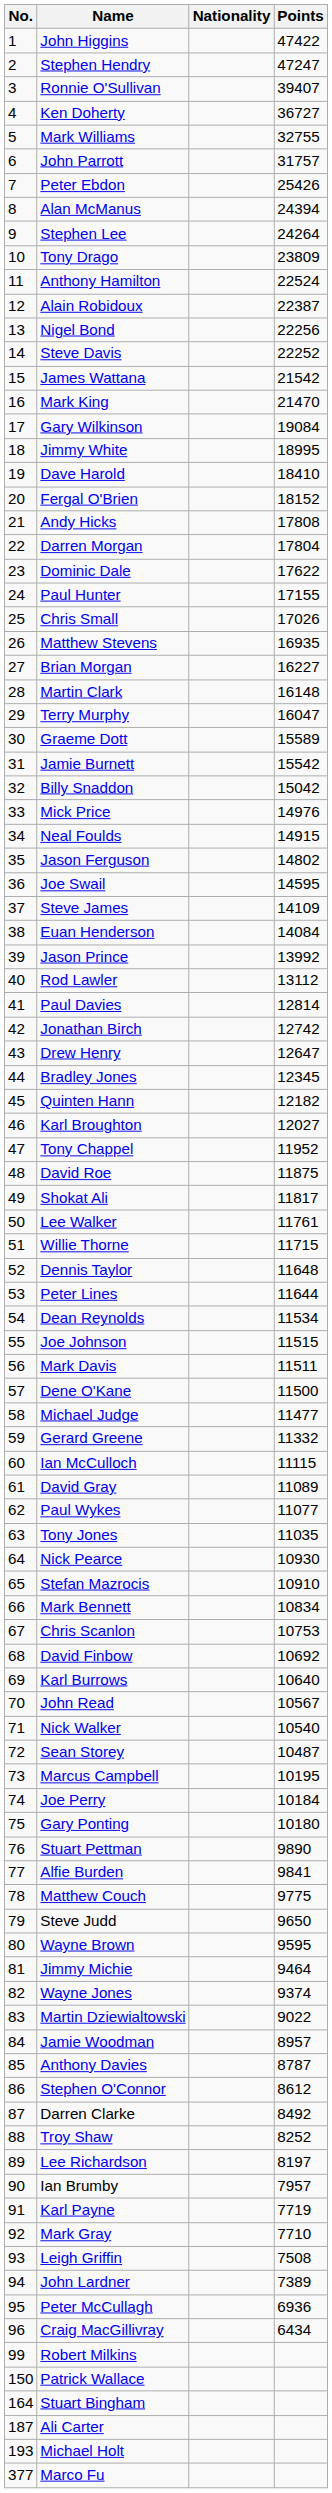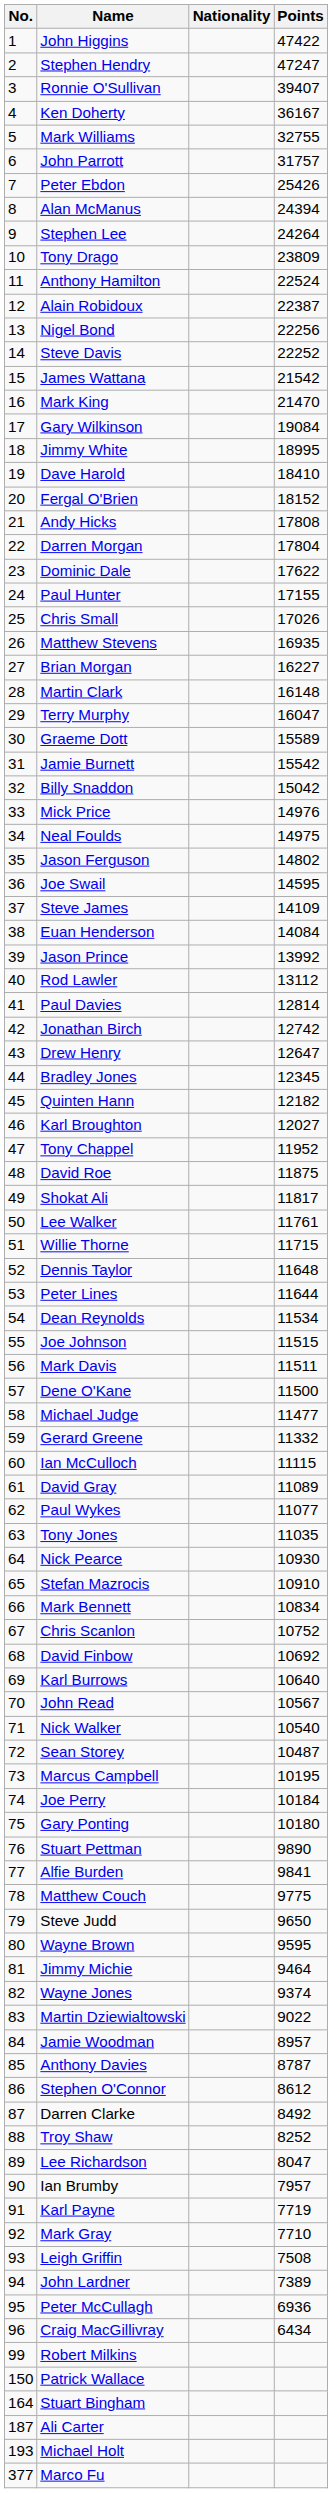 <table class="wikitable">
 <tr>
 <th>No.</th>
 <th align="left">Name</th>
 <th align="left">Nationality</th>
 <th align="left">Points</th>
 </tr>
 <tr>
 <td>1</td>
 <td><a href='#'>John Higgins</a></td>
 <td></td>
 <td>47422</td>
 </tr>
 <tr>
 <td>2</td>
 <td><a href='#'>Stephen Hendry</a></td>
 <td></td>
 <td>47247</td>
 </tr>
 <tr>
 <td>3</td>
 <td><a href='#'>Ronnie O'Sullivan</a></td>
 <td></td>
 <td>39407</td>
 </tr>
 <tr>
 <td>4</td>
 <td><a href='#'>Ken Doherty</a></td>
 <td></td>
-<td>36727</td>
+<td>36167</td>
 </tr>
 <tr>
 <td>5</td>
 <td><a href='#'>Mark Williams</a></td>
 <td></td>
 <td>32755</td>
 </tr>
 <tr>
 <td>6</td>
 <td><a href='#'>John Parrott</a></td>
 <td></td>
 <td>31757</td>
 </tr>
 <tr>
 <td>7</td>
 <td><a href='#'>Peter Ebdon</a></td>
 <td></td>
 <td>25426</td>
 </tr>
 <tr>
 <td>8</td>
 <td><a href='#'>Alan McManus</a></td>
 <td></td>
 <td>24394</td>
 </tr>
 <tr>
 <td>9</td>
 <td><a href='#'>Stephen Lee</a></td>
 <td></td>
 <td>24264</td>
 </tr>
 <tr>
 <td>10</td>
 <td><a href='#'>Tony Drago</a></td>
 <td></td>
 <td>23809</td>
 </tr>
 <tr>
 <td>11</td>
 <td><a href='#'>Anthony Hamilton</a></td>
 <td></td>
 <td>22524</td>
 </tr>
 <tr>
 <td>12</td>
 <td><a href='#'>Alain Robidoux</a></td>
 <td></td>
 <td>22387</td>
 </tr>
 <tr>
 <td>13</td>
 <td><a href='#'>Nigel Bond</a></td>
 <td></td>
 <td>22256</td>
 </tr>
 <tr>
 <td>14</td>
 <td><a href='#'>Steve Davis</a></td>
 <td></td>
 <td>22252</td>
 </tr>
 <tr>
 <td>15</td>
 <td><a href='#'>James Wattana</a></td>
 <td></td>
 <td>21542</td>
 </tr>
 <tr>
 <td>16</td>
 <td><a href='#'>Mark King</a></td>
 <td></td>
 <td>21470</td>
 </tr>
 <tr>
 <td>17</td>
 <td><a href='#'>Gary Wilkinson</a></td>
 <td></td>
 <td>19084</td>
 </tr>
 <tr>
 <td>18</td>
 <td><a href='#'>Jimmy White</a></td>
 <td></td>
 <td>18995</td>
 </tr>
 <tr>
 <td>19</td>
 <td><a href='#'>Dave Harold</a></td>
 <td></td>
 <td>18410</td>
 </tr>
 <tr>
 <td>20</td>
 <td><a href='#'>Fergal O'Brien</a></td>
 <td></td>
 <td>18152</td>
 </tr>
 <tr>
 <td>21</td>
 <td><a href='#'>Andy Hicks</a></td>
 <td></td>
 <td>17808</td>
 </tr>
 <tr>
 <td>22</td>
 <td><a href='#'>Darren Morgan</a></td>
 <td></td>
 <td>17804</td>
 </tr>
 <tr>
 <td>23</td>
 <td><a href='#'>Dominic Dale</a></td>
 <td></td>
 <td>17622</td>
 </tr>
 <tr>
 <td>24</td>
 <td><a href='#'>Paul Hunter</a></td>
 <td></td>
 <td>17155</td>
 </tr>
 <tr>
 <td>25</td>
 <td><a href='#'>Chris Small</a></td>
 <td></td>
 <td>17026</td>
 </tr>
 <tr>
 <td>26</td>
 <td><a href='#'>Matthew Stevens</a></td>
 <td></td>
 <td>16935</td>
 </tr>
 <tr>
 <td>27</td>
 <td><a href='#'>Brian Morgan</a></td>
 <td></td>
 <td>16227</td>
 </tr>
 <tr>
 <td>28</td>
 <td><a href='#'>Martin Clark</a></td>
 <td></td>
 <td>16148</td>
 </tr>
 <tr>
 <td>29</td>
 <td><a href='#'>Terry Murphy</a></td>
 <td></td>
 <td>16047</td>
 </tr>
 <tr>
 <td>30</td>
 <td><a href='#'>Graeme Dott</a></td>
 <td></td>
 <td>15589</td>
 </tr>
 <tr>
 <td>31</td>
 <td><a href='#'>Jamie Burnett</a></td>
 <td></td>
 <td>15542</td>
 </tr>
 <tr>
 <td>32</td>
 <td><a href='#'>Billy Snaddon</a></td>
 <td></td>
 <td>15042</td>
 </tr>
 <tr>
 <td>33</td>
 <td><a href='#'>Mick Price</a></td>
 <td></td>
 <td>14976</td>
 </tr>
 <tr>
 <td>34</td>
 <td><a href='#'>Neal Foulds</a></td>
 <td></td>
-<td>14915</td>
+<td>14975</td>
 </tr>
 <tr>
 <td>35</td>
 <td><a href='#'>Jason Ferguson</a></td>
 <td></td>
 <td>14802</td>
 </tr>
 <tr>
 <td>36</td>
 <td><a href='#'>Joe Swail</a></td>
 <td></td>
 <td>14595</td>
 </tr>
 <tr>
 <td>37</td>
 <td><a href='#'>Steve James</a></td>
 <td></td>
 <td>14109</td>
 </tr>
 <tr>
 <td>38</td>
 <td><a href='#'>Euan Henderson</a></td>
 <td></td>
 <td>14084</td>
 </tr>
 <tr>
 <td>39</td>
 <td><a href='#'>Jason Prince</a></td>
 <td></td>
 <td>13992</td>
 </tr>
 <tr>
 <td>40</td>
 <td><a href='#'>Rod Lawler</a></td>
 <td></td>
 <td>13112</td>
 </tr>
 <tr>
 <td>41</td>
 <td><a href='#'>Paul Davies</a></td>
 <td></td>
 <td>12814</td>
 </tr>
 <tr>
 <td>42</td>
 <td><a href='#'>Jonathan Birch</a></td>
 <td></td>
 <td>12742</td>
 </tr>
 <tr>
 <td>43</td>
 <td><a href='#'>Drew Henry</a></td>
 <td></td>
 <td>12647</td>
 </tr>
 <tr>
 <td>44</td>
 <td><a href='#'>Bradley Jones</a></td>
 <td></td>
 <td>12345</td>
 </tr>
 <tr>
 <td>45</td>
 <td><a href='#'>Quinten Hann</a></td>
 <td></td>
 <td>12182</td>
 </tr>
 <tr>
 <td>46</td>
 <td><a href='#'>Karl Broughton</a></td>
 <td></td>
 <td>12027</td>
 </tr>
 <tr>
 <td>47</td>
 <td><a href='#'>Tony Chappel</a></td>
 <td></td>
 <td>11952</td>
 </tr>
 <tr>
 <td>48</td>
 <td><a href='#'>David Roe</a></td>
 <td></td>
 <td>11875</td>
 </tr>
 <tr>
 <td>49</td>
 <td><a href='#'>Shokat Ali</a></td>
 <td></td>
 <td>11817</td>
 </tr>
 <tr>
 <td>50</td>
 <td><a href='#'>Lee Walker</a></td>
 <td></td>
 <td>11761</td>
 </tr>
 <tr>
 <td>51</td>
 <td><a href='#'>Willie Thorne</a></td>
 <td></td>
 <td>11715</td>
 </tr>
 <tr>
 <td>52</td>
 <td><a href='#'>Dennis Taylor</a></td>
 <td></td>
 <td>11648</td>
 </tr>
 <tr>
 <td>53</td>
 <td><a href='#'>Peter Lines</a></td>
 <td></td>
 <td>11644</td>
 </tr>
 <tr>
 <td>54</td>
 <td><a href='#'>Dean Reynolds</a></td>
 <td></td>
 <td>11534</td>
 </tr>
 <tr>
 <td>55</td>
 <td><a href='#'>Joe Johnson</a></td>
 <td></td>
 <td>11515</td>
 </tr>
 <tr>
 <td>56</td>
 <td><a href='#'>Mark Davis</a></td>
 <td></td>
 <td>11511</td>
 </tr>
 <tr>
 <td>57</td>
 <td><a href='#'>Dene O'Kane</a></td>
 <td></td>
 <td>11500</td>
 </tr>
 <tr>
 <td>58</td>
 <td><a href='#'>Michael Judge</a></td>
 <td></td>
 <td>11477</td>
 </tr>
 <tr>
 <td>59</td>
 <td><a href='#'>Gerard Greene</a></td>
 <td></td>
 <td>11332</td>
 </tr>
 <tr>
 <td>60</td>
 <td><a href='#'>Ian McCulloch</a></td>
 <td></td>
 <td>11115</td>
 </tr>
 <tr>
 <td>61</td>
 <td><a href='#'>David Gray</a></td>
 <td></td>
 <td>11089</td>
 </tr>
 <tr>
 <td>62</td>
 <td><a href='#'>Paul Wykes</a></td>
 <td></td>
 <td>11077</td>
 </tr>
 <tr>
 <td>63</td>
 <td><a href='#'>Tony Jones</a></td>
 <td></td>
 <td>11035</td>
 </tr>
 <tr>
 <td>64</td>
 <td><a href='#'>Nick Pearce</a></td>
 <td></td>
 <td>10930</td>
 </tr>
 <tr>
 <td>65</td>
 <td><a href='#'>Stefan Mazrocis</a></td>
 <td></td>
 <td>10910</td>
 </tr>
 <tr>
 <td>66</td>
 <td><a href='#'>Mark Bennett</a></td>
 <td></td>
 <td>10834</td>
 </tr>
 <tr>
 <td>67</td>
 <td><a href='#'>Chris Scanlon</a></td>
 <td></td>
-<td>10753</td>
+<td>10752</td>
 </tr>
 <tr>
 <td>68</td>
 <td><a href='#'>David Finbow</a></td>
 <td></td>
 <td>10692</td>
 </tr>
 <tr>
 <td>69</td>
 <td><a href='#'>Karl Burrows</a></td>
 <td></td>
 <td>10640</td>
 </tr>
 <tr>
 <td>70</td>
 <td><a href='#'>John Read</a></td>
 <td></td>
 <td>10567</td>
 </tr>
 <tr>
 <td>71</td>
 <td><a href='#'>Nick Walker</a></td>
 <td></td>
 <td>10540</td>
 </tr>
 <tr>
 <td>72</td>
 <td><a href='#'>Sean Storey</a></td>
 <td></td>
 <td>10487</td>
 </tr>
 <tr>
 <td>73</td>
 <td><a href='#'>Marcus Campbell</a></td>
 <td></td>
 <td>10195</td>
 </tr>
 <tr>
 <td>74</td>
 <td><a href='#'>Joe Perry</a></td>
 <td></td>
 <td>10184</td>
 </tr>
 <tr>
 <td>75</td>
 <td><a href='#'>Gary Ponting</a></td>
 <td></td>
 <td>10180</td>
 </tr>
 <tr>
 <td>76</td>
 <td><a href='#'>Stuart Pettman</a></td>
 <td></td>
 <td>9890</td>
 </tr>
 <tr>
 <td>77</td>
 <td><a href='#'>Alfie Burden</a></td>
 <td></td>
 <td>9841</td>
 </tr>
 <tr>
 <td>78</td>
 <td><a href='#'>Matthew Couch</a></td>
 <td></td>
 <td>9775</td>
 </tr>
 <tr>
 <td>79</td>
 <td>Steve Judd</td>
 <td></td>
 <td>9650</td>
 </tr>
 <tr>
 <td>80</td>
 <td><a href='#'>Wayne Brown</a></td>
 <td></td>
 <td>9595</td>
 </tr>
 <tr>
 <td>81</td>
 <td><a href='#'>Jimmy Michie</a></td>
 <td></td>
 <td>9464</td>
 </tr>
 <tr>
 <td>82</td>
 <td><a href='#'>Wayne Jones</a></td>
 <td></td>
 <td>9374</td>
 </tr>
 <tr>
 <td>83</td>
 <td><a href='#'>Martin Dziewialtowski</a></td>
 <td></td>
 <td>9022</td>
 </tr>
 <tr>
 <td>84</td>
 <td><a href='#'>Jamie Woodman</a></td>
 <td></td>
 <td>8957</td>
 </tr>
 <tr>
 <td>85</td>
 <td><a href='#'>Anthony Davies</a></td>
 <td></td>
 <td>8787</td>
 </tr>
 <tr>
 <td>86</td>
 <td><a href='#'>Stephen O'Connor</a></td>
 <td></td>
 <td>8612</td>
 </tr>
 <tr>
 <td>87</td>
 <td>Darren Clarke</td>
 <td></td>
 <td>8492</td>
 </tr>
 <tr>
 <td>88</td>
 <td><a href='#'>Troy Shaw</a></td>
 <td></td>
 <td>8252</td>
 </tr>
 <tr>
 <td>89</td>
 <td><a href='#'>Lee Richardson</a></td>
 <td></td>
-<td>8197</td>
+<td>8047</td>
 </tr>
 <tr>
 <td>90</td>
 <td>Ian Brumby</td>
 <td></td>
 <td>7957</td>
 </tr>
 <tr>
 <td>91</td>
 <td><a href='#'>Karl Payne</a></td>
 <td></td>
 <td>7719</td>
 </tr>
 <tr>
 <td>92</td>
 <td><a href='#'>Mark Gray</a></td>
 <td></td>
 <td>7710</td>
 </tr>
 <tr>
 <td>93</td>
 <td><a href='#'>Leigh Griffin</a></td>
 <td></td>
 <td>7508</td>
 </tr>
 <tr>
 <td>94</td>
 <td><a href='#'>John Lardner</a></td>
 <td></td>
 <td>7389</td>
 </tr>
 <tr>
 <td>95</td>
 <td><a href='#'>Peter McCullagh</a></td>
 <td></td>
 <td>6936</td>
 </tr>
 <tr>
 <td>96</td>
 <td><a href='#'>Craig MacGillivray</a></td>
 <td></td>
 <td>6434</td>
 </tr>
 <tr>
 <td>99</td>
 <td><a href='#'>Robert Milkins</a></td>
 <td></td>
 <td></td>
 </tr>
 <tr>
 <td>150</td>
 <td><a href='#'>Patrick Wallace</a></td>
 <td></td>
 <td></td>
 </tr>
 <tr>
 <td>164</td>
 <td><a href='#'>Stuart Bingham</a></td>
 <td></td>
 <td></td>
 </tr>
 <tr>
 <td>187</td>
 <td><a href='#'>Ali Carter</a></td>
 <td></td>
 <td></td>
 </tr>
 <tr>
 <td>193</td>
 <td><a href='#'>Michael Holt</a></td>
 <td></td>
 <td></td>
 </tr>
 <tr>
 <td>377</td>
 <td><a href='#'>Marco Fu</a></td>
 <td></td>
 <td></td>
 </tr>
 </table>
